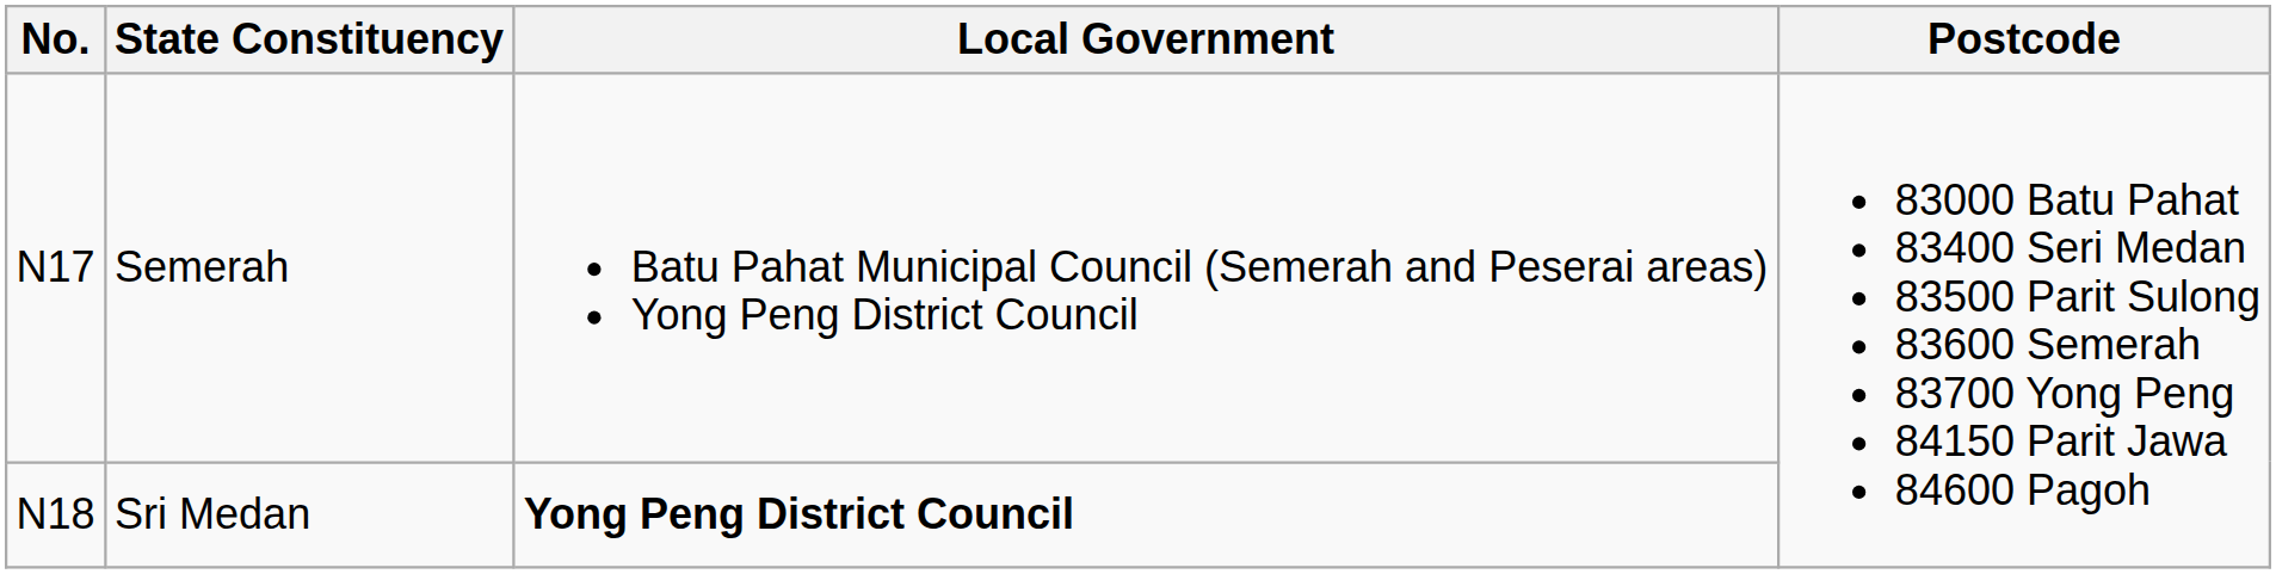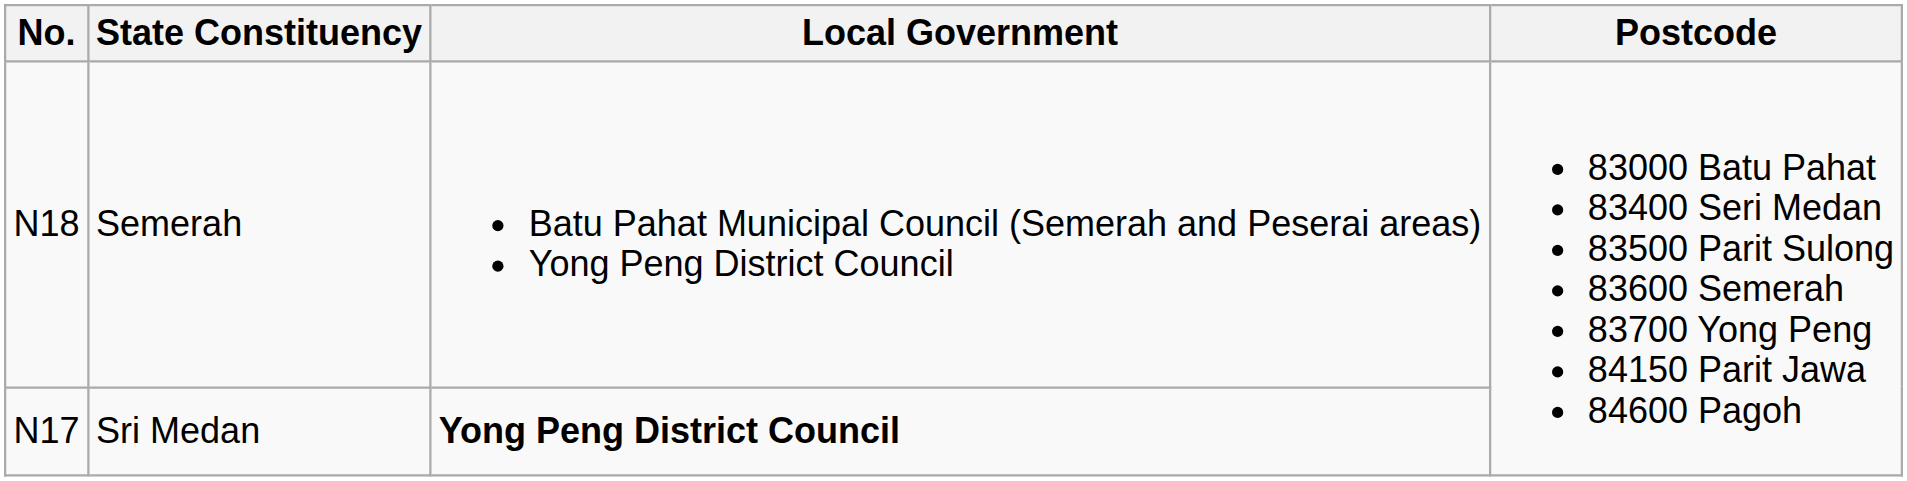 <table class="wikitable">
 <tr>
 <th>No.</th>
 <th>State Constituency</th>
 <th>Local Government</th>
 <th>Postcode</th>
 </tr>
 <tr>
-<td>N17</td>
+<td>N18</td>
 <td>Semerah</td>
 <td><br><ul><li>Batu Pahat Municipal Council (Semerah and Peserai areas)</li><li>Yong Peng District Council</li></ul></td>
 <td rowspan="2"><br><ul><li>83000 Batu Pahat</li><li>83400 Seri Medan</li><li>83500 Parit Sulong</li><li>83600 Semerah</li><li>83700 Yong Peng</li><li>84150 Parit Jawa</li><li>84600 Pagoh</li></ul></td>
 </tr>
 <tr>
-<td>N18</td>
+<td>N17</td>
 <td>Sri Medan</td>
 <td><strong>Yong Peng District Council</strong></td>
 </tr>
 </table>
